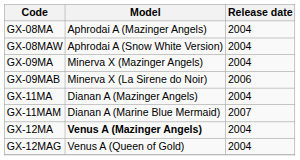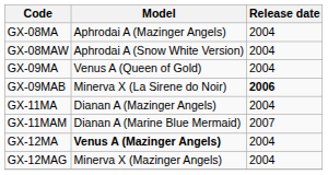 <table class="wikitable">
 <tr>
 <th>Code</th>
 <th>Model</th>
 <th>Release date</th>
 </tr>
 <tr>
 <td>GX-08MA</td>
 <td>Aphrodai A (Mazinger Angels)</td>
 <td>2004</td>
 </tr>
 <tr>
 <td>GX-08MAW</td>
 <td>Aphrodai A (Snow White Version)</td>
 <td>2004</td>
 </tr>
 <tr>
 <td>GX-09MA</td>
-<td>Minerva X (Mazinger Angels)</td>
+<td>Venus A (Queen of Gold)</td>
 <td>2004</td>
 </tr>
 <tr>
 <td>GX-09MAB</td>
 <td>Minerva X (La Sirene do Noir)</td>
-<td>2006</td>
+<td><strong>2006</strong></td>
 </tr>
 <tr>
 <td>GX-11MA</td>
 <td>Dianan A (Mazinger Angels)</td>
 <td>2004</td>
 </tr>
 <tr>
 <td>GX-11MAM</td>
 <td>Dianan A (Marine Blue Mermaid)</td>
 <td>2007</td>
 </tr>
 <tr>
 <td>GX-12MA</td>
 <td><strong>Venus A (Mazinger Angels)</strong></td>
 <td>2004</td>
 </tr>
 <tr>
 <td>GX-12MAG</td>
-<td>Venus A (Queen of Gold)</td>
+<td>Minerva X (Mazinger Angels)</td>
 <td>2004</td>
 </tr>
 <tr>
 </tr>
 </table>
